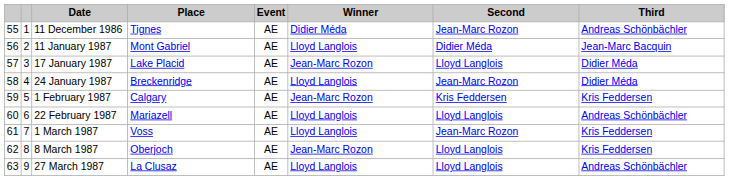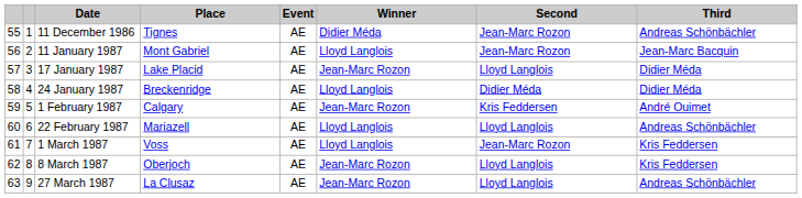 <table class="wikitable plainrowheaders" style="background:#fff; font-size:86%; line-height:16px; border:grey solid 1px; border-collapse:collapse;">
 <tr style="background:#ccc; text-align:center;">
 <th scope="col" style="background:#ccc; width=20 px;"></th>
 <th scope="col" style="background:#ccc; width=30 px;"></th>
 <th scope="col" style="background:#ccc; width:120px;">Date</th>
 <th scope="col" style="background:#ccc; width:160px;">Place</th>
 <th scope="col" style="background:#ccc; width:15px;">Event</th>
 <th scope="col" style="background:#ccc; width:185px;">Winner</th>
 <th scope="col" style="background:#ccc; width:185px;">Second</th>
 <th scope="col" style="background:#ccc; width:185px;">Third</th>
 </tr>
 <tr>
 <td align=center>55</td>
 <td align=center>1</td>
 <td>11 December 1986</td>
 <td> <a href='#'>Tignes</a></td>
 <td align=center>AE</td>
 <td> <a href='#'>Didier Méda</a></td>
 <td> <a href='#'>Jean-Marc Rozon</a></td>
 <td> <a href='#'>Andreas Schönbächler</a></td>
 </tr>
 <tr>
 <td align=center>56</td>
 <td align=center>2</td>
 <td>11 January 1987</td>
 <td> <a href='#'>Mont Gabriel</a></td>
 <td align=center>AE</td>
 <td> <a href='#'>Lloyd Langlois</a></td>
-<td> <a href='#'>Didier Méda</a></td>
+<td> <a href='#'>Jean-Marc Rozon</a></td>
 <td> <a href='#'>Jean-Marc Bacquin</a></td>
 </tr>
 <tr>
 <td align=center>57</td>
 <td align=center>3</td>
 <td>17 January 1987</td>
 <td> <a href='#'>Lake Placid</a></td>
 <td align=center>AE</td>
 <td> <a href='#'>Jean-Marc Rozon</a></td>
 <td> <a href='#'>Lloyd Langlois</a></td>
 <td> <a href='#'>Didier Méda</a></td>
 </tr>
 <tr>
 <td align=center>58</td>
 <td align=center>4</td>
 <td>24 January 1987</td>
 <td> <a href='#'>Breckenridge</a></td>
 <td align=center>AE</td>
 <td> <a href='#'>Lloyd Langlois</a></td>
-<td> <a href='#'>Jean-Marc Rozon</a></td>
+<td> <a href='#'>Didier Méda</a></td>
 <td> <a href='#'>Didier Méda</a></td>
 </tr>
 <tr>
 <td align=center>59</td>
 <td align=center>5</td>
 <td>1 February 1987</td>
 <td> <a href='#'>Calgary</a></td>
 <td align=center>AE</td>
 <td> <a href='#'>Jean-Marc Rozon</a></td>
 <td> <a href='#'>Kris Feddersen</a></td>
-<td> <a href='#'>Kris Feddersen</a></td>
+<td> <a href='#'>André Ouimet</a></td>
 </tr>
 <tr>
 <td align=center>60</td>
 <td align=center>6</td>
 <td>22 February 1987</td>
 <td> <a href='#'>Mariazell</a></td>
 <td align=center>AE</td>
 <td> <a href='#'>Lloyd Langlois</a></td>
 <td> <a href='#'>Lloyd Langlois</a></td>
 <td> <a href='#'>Andreas Schönbächler</a></td>
 </tr>
 <tr>
 <td align=center>61</td>
 <td align=center>7</td>
 <td>1 March 1987</td>
 <td> <a href='#'>Voss</a></td>
 <td align=center>AE</td>
 <td> <a href='#'>Lloyd Langlois</a></td>
 <td> <a href='#'>Jean-Marc Rozon</a></td>
 <td> <a href='#'>Kris Feddersen</a></td>
 </tr>
 <tr>
 <td align=center>62</td>
 <td align=center>8</td>
 <td>8 March 1987</td>
 <td> <a href='#'>Oberjoch</a></td>
 <td align=center>AE</td>
 <td> <a href='#'>Jean-Marc Rozon</a></td>
 <td> <a href='#'>Lloyd Langlois</a></td>
 <td> <a href='#'>Kris Feddersen</a></td>
 </tr>
 <tr>
 <td align=center>63</td>
 <td align=center>9</td>
 <td>27 March 1987</td>
 <td> <a href='#'>La Clusaz</a></td>
 <td align=center>AE</td>
-<td> <a href='#'>Lloyd Langlois</a></td>
+<td> <a href='#'>Jean-Marc Rozon</a></td>
 <td> <a href='#'>Lloyd Langlois</a></td>
 <td> <a href='#'>Andreas Schönbächler</a></td>
 </tr>
 </table>
